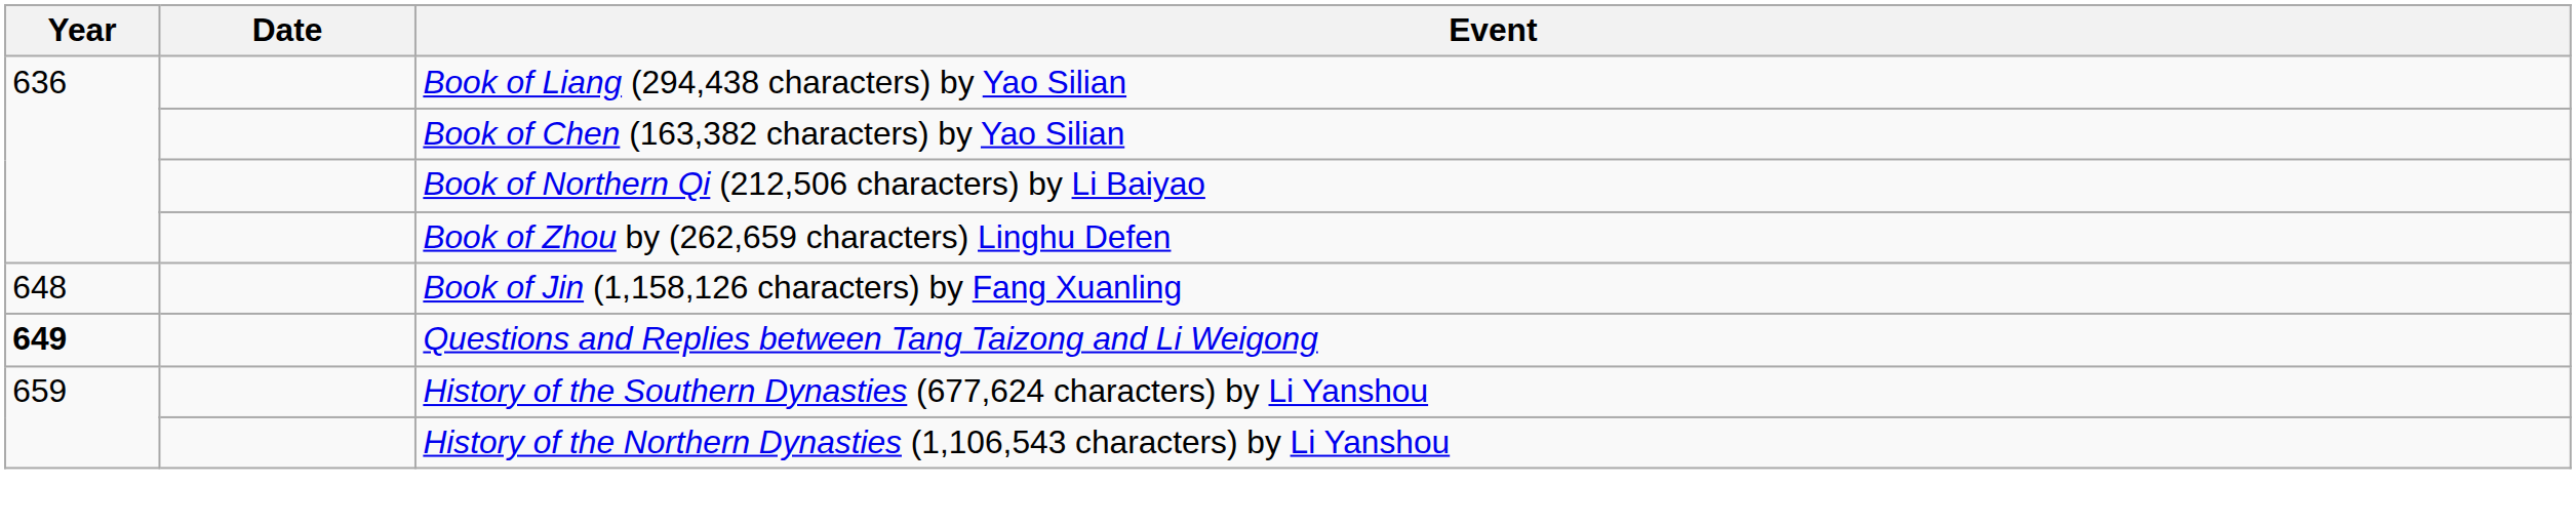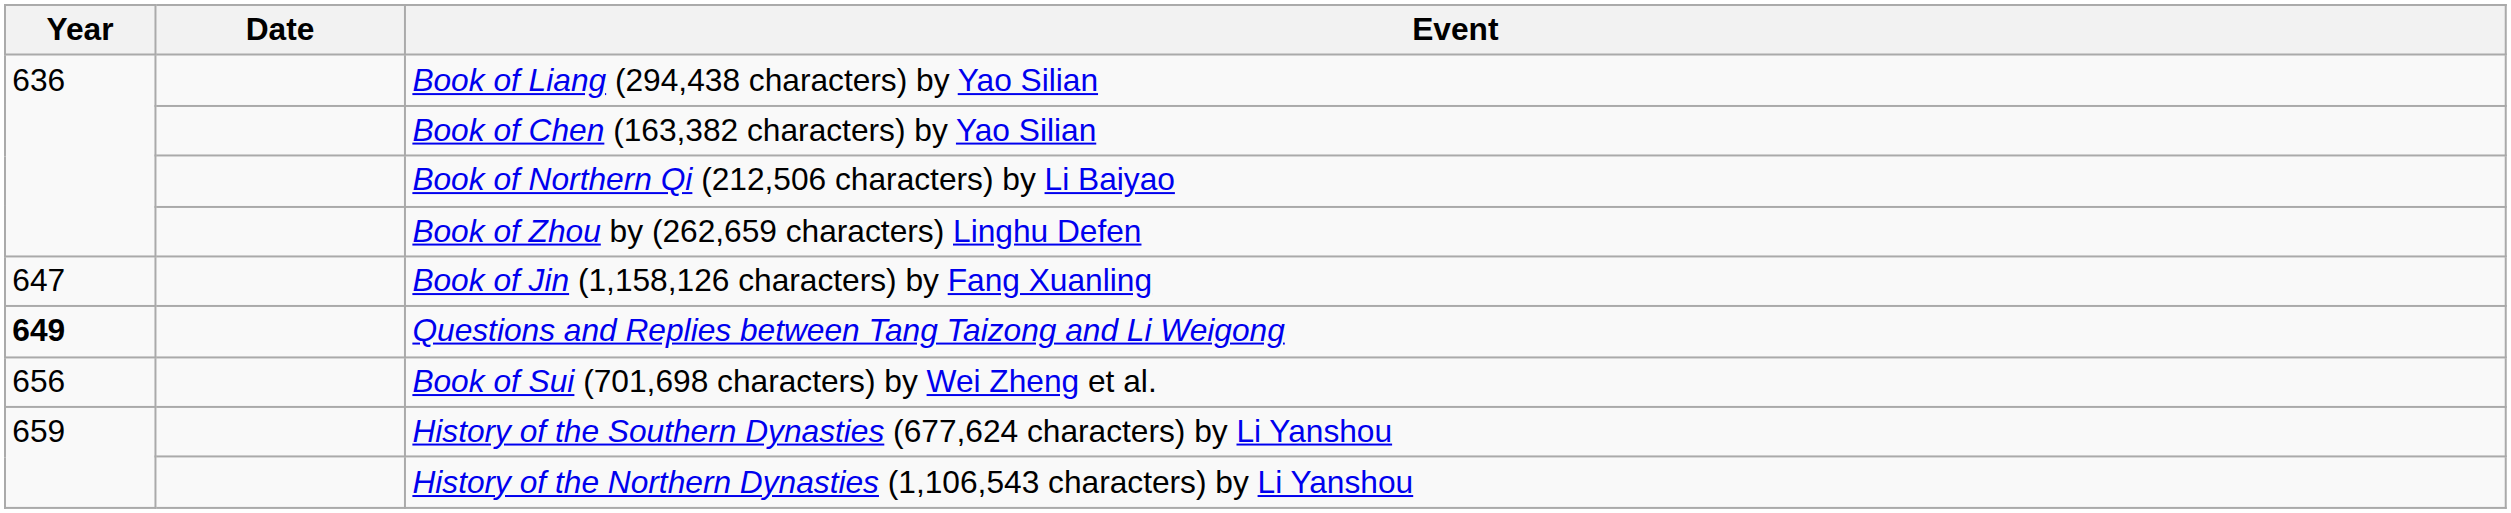 <table class="wikitable" style="width:100%;">
 <tr>
 <th style="width:6%">Year</th>
 <th style="width:10%">Date</th>
 <th>Event</th>
 </tr>
 <tr>
 <td rowspan="4" valign="top">636</td>
 <td></td>
 <td><em><a href='#'>Book of Liang</a></em> (294,438 characters) by <a href='#'>Yao Silian</a></td>
 </tr>
 <tr>
 <td></td>
 <td><em><a href='#'>Book of Chen</a></em> (163,382 characters) by <a href='#'>Yao Silian</a></td>
 </tr>
 <tr>
 <td></td>
 <td><em><a href='#'>Book of Northern Qi</a></em> (212,506 characters) by <a href='#'>Li Baiyao</a></td>
 </tr>
 <tr>
 <td></td>
 <td><em><a href='#'>Book of Zhou</a></em> by (262,659 characters) <a href='#'>Linghu Defen</a></td>
 </tr>
 <tr>
-<td>648</td>
+<td>647</td>
 <td></td>
 <td><em><a href='#'>Book of Jin</a></em> (1,158,126 characters) by <a href='#'>Fang Xuanling</a></td>
 </tr>
 <tr>
 <td><strong>649</strong></td>
 <td></td>
 <td><em><a href='#'>Questions and Replies between Tang Taizong and Li Weigong</a></em></td>
+</tr>
+<tr>
+<td>656</td>
+<td></td>
+<td><em><a href='#'>Book of Sui</a></em> (701,698 characters) by <a href='#'>Wei Zheng</a> et al.</td>
 </tr>
 <tr>
 <td rowspan="2" valign="top">659</td>
 <td></td>
 <td><em><a href='#'>History of the Southern Dynasties</a></em> (677,624 characters) by <a href='#'>Li Yanshou</a></td>
 </tr>
 <tr>
 <td></td>
 <td><em><a href='#'>History of the Northern Dynasties</a></em> (1,106,543 characters) by <a href='#'>Li Yanshou</a></td>
 </tr>
 </table>
